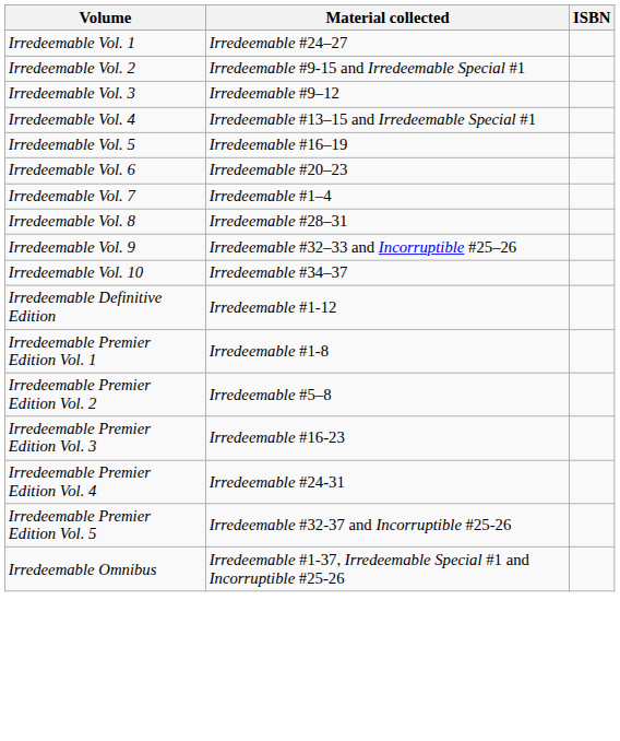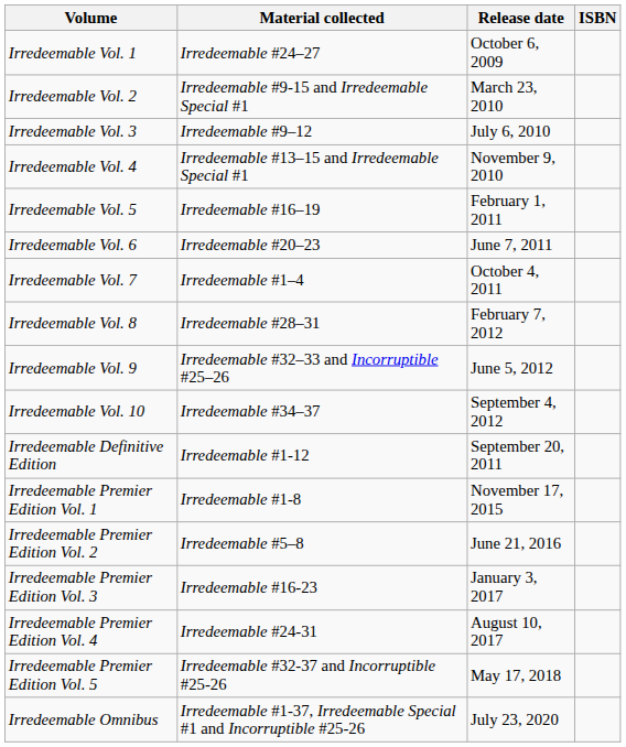 <table class="wikitable">
 <tr>
 <th>Volume</th>
 <th>Material collected</th>
+<th>Release date</th>
 <th>ISBN</th>
 </tr>
 <tr>
 <td><em>Irredeemable Vol. 1</em></td>
 <td><em>Irredeemable</em> #24–27</td>
+<td>October 6, 2009</td>
 <td></td>
 </tr>
 <tr>
 <td><em>Irredeemable Vol. 2</em></td>
 <td><em>Irredeemable</em> #9-15 and <em>Irredeemable Special</em> #1</td>
+<td>March 23, 2010</td>
 <td></td>
 </tr>
 <tr>
 <td><em>Irredeemable Vol. 3</em></td>
 <td><em>Irredeemable</em> #9–12</td>
+<td>July 6, 2010</td>
 <td></td>
 </tr>
 <tr>
 <td><em>Irredeemable Vol. 4</em></td>
 <td><em>Irredeemable</em> #13–15 and <em>Irredeemable Special</em> #1</td>
+<td>November 9, 2010</td>
 <td></td>
 </tr>
 <tr>
 <td><em>Irredeemable Vol. 5</em></td>
 <td><em>Irredeemable</em> #16–19</td>
+<td>February 1, 2011</td>
 <td></td>
 </tr>
 <tr>
 <td><em>Irredeemable Vol. 6</em></td>
 <td><em>Irredeemable</em> #20–23</td>
+<td>June 7, 2011</td>
 <td></td>
 </tr>
 <tr>
 <td><em>Irredeemable Vol. 7</em></td>
 <td><em>Irredeemable</em> #1–4</td>
+<td>October 4, 2011</td>
 <td></td>
 </tr>
 <tr>
 <td><em>Irredeemable Vol. 8</em></td>
 <td><em>Irredeemable</em> #28–31</td>
+<td>February 7, 2012</td>
 <td></td>
 </tr>
 <tr>
 <td><em>Irredeemable Vol. 9</em></td>
 <td><em>Irredeemable</em> #32–33 and <em><a href='#'>Incorruptible</a></em> #25–26</td>
+<td>June 5, 2012</td>
 <td></td>
 </tr>
 <tr>
 <td><em>Irredeemable Vol. 10</em></td>
 <td><em>Irredeemable</em> #34–37</td>
+<td>September 4, 2012</td>
 <td></td>
 </tr>
 <tr>
 <td><em>Irredeemable Definitive Edition</em></td>
 <td><em>Irredeemable</em> #1-12</td>
+<td>September 20, 2011</td>
 <td></td>
 </tr>
 <tr>
 <td><em>Irredeemable Premier Edition Vol. 1</em></td>
 <td><em>Irredeemable</em> #1-8</td>
+<td>November 17, 2015</td>
 <td></td>
 </tr>
 <tr>
 <td><em>Irredeemable Premier Edition Vol. 2</em></td>
 <td><em>Irredeemable</em> #5–8</td>
+<td>June 21, 2016</td>
 <td></td>
 </tr>
 <tr>
 <td><em>Irredeemable Premier Edition Vol. 3</em></td>
 <td><em>Irredeemable</em> #16-23</td>
+<td>January 3, 2017</td>
 <td></td>
 </tr>
 <tr>
 <td><em>Irredeemable Premier Edition Vol. 4</em></td>
 <td><em>Irredeemable</em> #24-31</td>
+<td>August 10, 2017</td>
 <td></td>
 </tr>
 <tr>
 <td><em>Irredeemable Premier Edition Vol. 5</em></td>
 <td><em>Irredeemable</em> #32-37 and <em>Incorruptible</em> #25-26</td>
+<td>May 17, 2018</td>
 <td></td>
 </tr>
 <tr>
 <td><em>Irredeemable Omnibus</em></td>
 <td><em>Irredeemable</em> #1-37, <em>Irredeemable Special</em> #1 and <em>Incorruptible</em> #25-26</td>
+<td>July 23, 2020</td>
 <td></td>
 </tr>
 </table>
